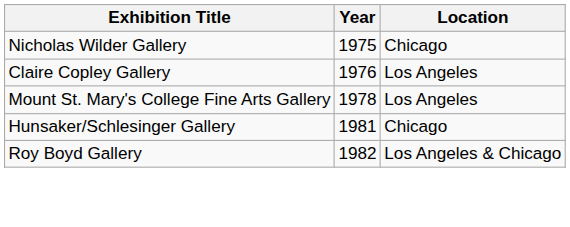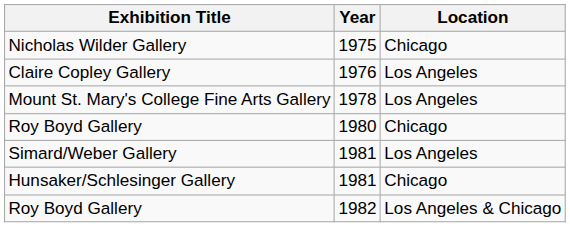 <table class="wikitable">
 <tr>
 <th>Exhibition Title</th>
 <th>Year</th>
 <th>Location</th>
 </tr>
 <tr>
 <td>Nicholas Wilder Gallery</td>
 <td>1975</td>
 <td>Chicago</td>
 </tr>
 <tr>
 <td>Claire Copley Gallery</td>
 <td>1976</td>
 <td>Los Angeles</td>
 </tr>
 <tr>
 <td>Mount St. Mary's College Fine Arts Gallery</td>
 <td>1978</td>
 <td>Los Angeles</td>
 </tr>
 <tr>
+<td>Roy Boyd Gallery</td>
+<td>1980</td>
+<td>Chicago</td>
+</tr>
+<tr>
+<td>Simard/Weber Gallery</td>
+<td>1981</td>
+<td>Los Angeles</td>
+</tr>
+<tr>
 <td>Hunsaker/Schlesinger Gallery</td>
 <td>1981</td>
 <td>Chicago</td>
 </tr>
 <tr>
 <td>Roy Boyd Gallery</td>
 <td>1982</td>
 <td>Los Angeles & Chicago</td>
 </tr>
 </table>
